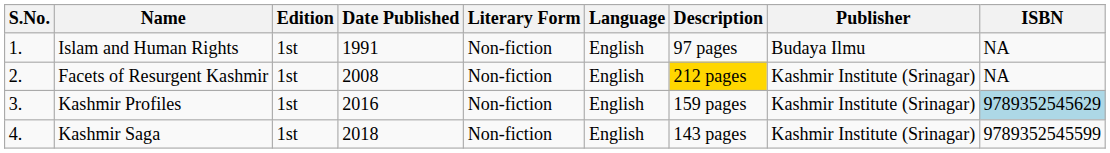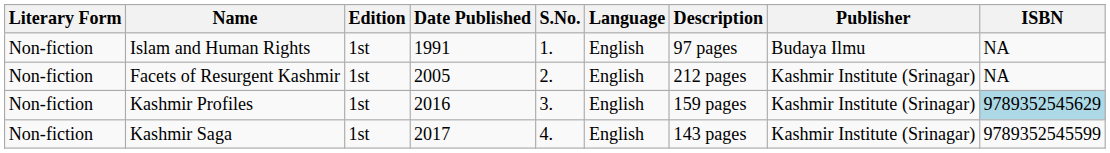 <table class="wikitable sortable">
 <tr>
-<th>S.No.</th>
+<th>Literary Form</th>
 <th>Name</th>
 <th>Edition</th>
 <th>Date Published</th>
-<th>Literary Form</th>
+<th>S.No.</th>
 <th>Language</th>
 <th>Description</th>
 <th>Publisher</th>
 <th>ISBN</th>
 </tr>
 <tr>
-<td>1.</td>
+<td>Non-fiction</td>
 <td>Islam and Human Rights</td>
 <td>1st</td>
 <td>1991</td>
-<td>Non-fiction</td>
+<td>1.</td>
 <td>English</td>
 <td>97 pages</td>
 <td>Budaya Ilmu</td>
 <td>NA</td>
 </tr>
 <tr>
-<td>2.</td>
+<td>Non-fiction</td>
 <td>Facets of Resurgent Kashmir</td>
 <td>1st</td>
-<td>2008</td>
-<td>Non-fiction</td>
+<td>2005</td>
+<td>2.</td>
 <td>English</td>
-<td style="background: gold;">212 pages</td>
+<td>212 pages</td>
 <td>Kashmir Institute (Srinagar)</td>
 <td>NA</td>
 </tr>
 <tr>
-<td>3.</td>
+<td>Non-fiction</td>
 <td>Kashmir Profiles</td>
 <td>1st</td>
 <td>2016</td>
-<td>Non-fiction</td>
+<td>3.</td>
 <td>English</td>
 <td>159 pages</td>
 <td>Kashmir Institute (Srinagar)</td>
 <td style="background: lightblue;">9789352545629</td>
 </tr>
 <tr>
-<td>4.</td>
+<td>Non-fiction</td>
 <td>Kashmir Saga</td>
 <td>1st</td>
-<td>2018</td>
-<td>Non-fiction</td>
+<td>2017</td>
+<td>4.</td>
 <td>English</td>
 <td>143 pages</td>
 <td>Kashmir Institute (Srinagar)</td>
 <td>9789352545599</td>
 </tr>
 </table>
